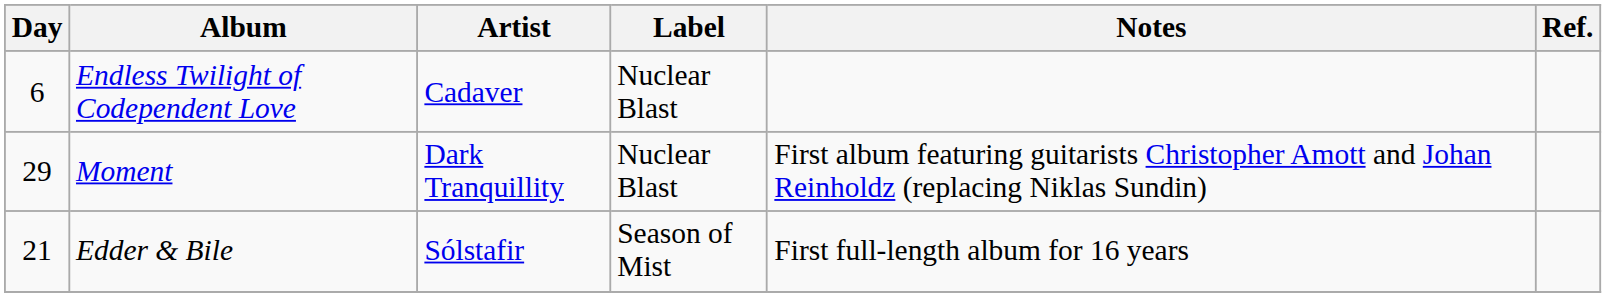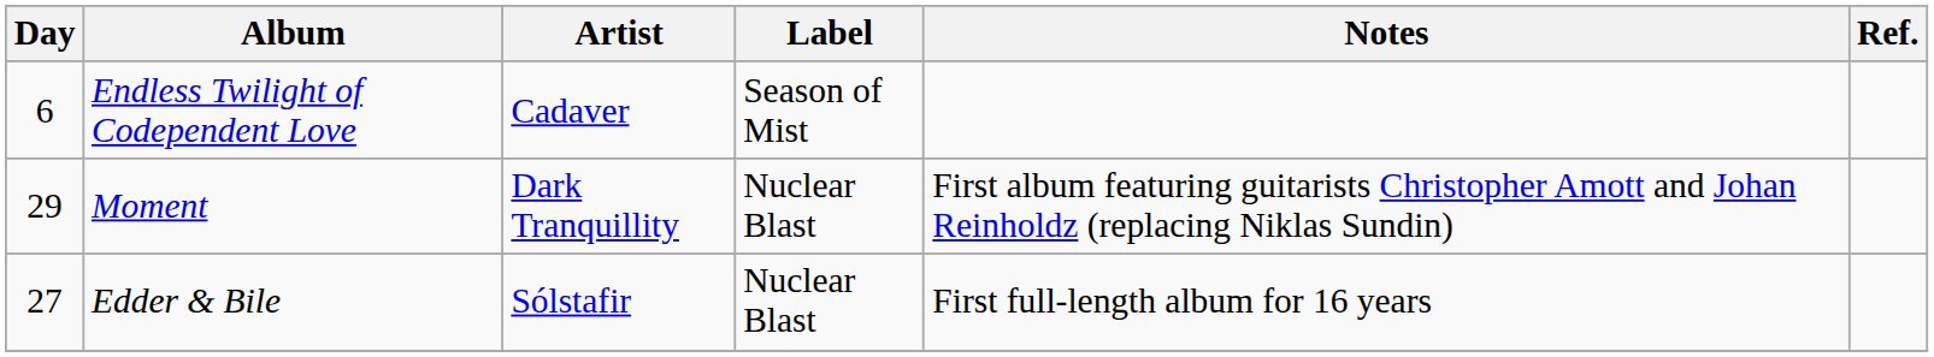 <table class="wikitable">
 <tr>
 <th>Day</th>
 <th>Album</th>
 <th>Artist</th>
 <th>Label</th>
 <th>Notes</th>
 <th>Ref.</th>
 </tr>
 <tr>
 <td style="text-align:center;" rowspan="1">6</td>
 <td><em><a href='#'>Endless Twilight of Codependent Love</a></em></td>
 <td><a href='#'>Cadaver</a></td>
-<td>Nuclear Blast</td>
+<td>Season of Mist</td>
 <td></td>
 <td></td>
 </tr>
 <tr>
 <td style="text-align:center;" rowspan="1">29</td>
 <td><em><a href='#'>Moment</a></em></td>
 <td><a href='#'>Dark Tranquillity</a></td>
 <td>Nuclear Blast</td>
 <td>First album featuring guitarists <a href='#'>Christopher Amott</a> and <a href='#'>Johan Reinholdz</a> (replacing Niklas Sundin)</td>
 <td></td>
 </tr>
 <tr>
-<td style="text-align:center;" rowspan="1">21</td>
+<td style="text-align:center;" rowspan="1">27</td>
 <td><em>Edder & Bile</em></td>
 <td><a href='#'>Sólstafir</a></td>
-<td>Season of Mist</td>
+<td>Nuclear Blast</td>
 <td>First full-length album for 16 years</td>
 <td></td>
 </tr>
 <tr>
 </tr>
 </table>
